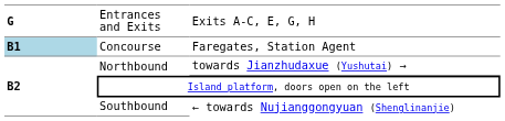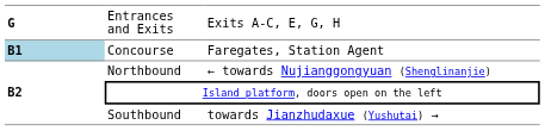 <table cellspacing=0 cellpadding=3>
 <tr>
 <td style="border-top:solid 1px gray;border-bottom:solid 1px gray;" width=100><strong>G</strong></td>
 <td style="border-top:solid 1px gray;border-bottom:solid 1px gray;" width=100>Entrances and Exits</td>
 <td style="border-top:solid 1px gray;border-bottom:solid 1px gray;" width=350>Exits A-C, E, G, H</td>
 </tr>
 <tr>
 <td style="background: lightblue; border-bottom:solid 1px gray;"><strong>B1</strong></td>
 <td style="border-bottom:solid 1px gray;">Concourse</td>
 <td style="border-bottom:solid 1px gray;">Faregates, Station Agent</td>
 </tr>
 <tr>
 <td style="border-bottom:solid 1px gray;" rowspan=3><strong>B2</strong></td>
 <td>Northbound</td>
-<td style="border-bottom:solid 1px gray;">  towards <a href='#'>Jianzhudaxue</a> <small>(<a href='#'>Yushutai</a>)</small> →</td>
+<td>←  towards <a href='#'>Nujianggongyuan</a> <small>(<a href='#'>Shenglinanjie</a>)</small></td>
 </tr>
 <tr>
 <td style="border-right:solid 2px black;border-left:solid 2px black;border-top:solid 2px black;border-bottom:solid 2px black;text-align:center;" colspan=2><small><a href='#'>Island platform</a>, doors open on the left</small></td>
 </tr>
 <tr>
 <td style="border-bottom:solid 1px gray;">Southbound</td>
-<td>←  towards <a href='#'>Nujianggongyuan</a> <small>(<a href='#'>Shenglinanjie</a>)</small></td>
+<td style="border-bottom:solid 1px gray;">  towards <a href='#'>Jianzhudaxue</a> <small>(<a href='#'>Yushutai</a>)</small> →</td>
 </tr>
 </table>
